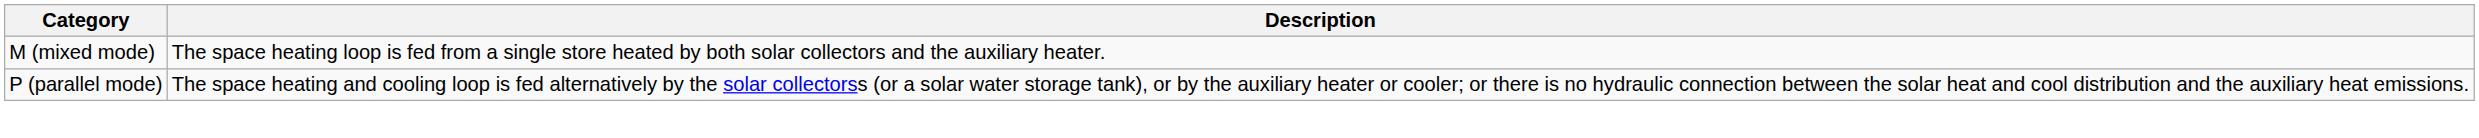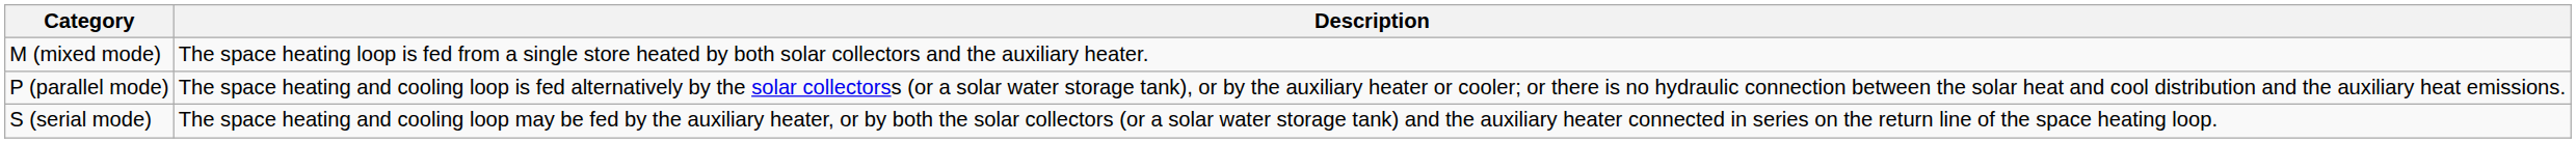 <table class="wikitable" border="1">
 <tr>
 <th>Category</th>
 <th>Description</th>
 </tr>
 <tr>
 <td>M (mixed mode)</td>
 <td>The space heating loop is fed from a single store heated by both solar collectors and the auxiliary heater.</td>
 </tr>
 <tr>
 <td>P (parallel mode)</td>
 <td>The space heating and cooling  loop is fed alternatively by the <a href='#'>solar collectors</a>s (or a solar water storage tank), or by the auxiliary heater or cooler; or there is no hydraulic connection between the solar heat and cool distribution and the auxiliary heat emissions.</td>
 </tr>
+<tr>
+<td>S (serial mode)</td>
+<td>The space heating and cooling  loop may be fed by the auxiliary heater, or by both the solar collectors (or a solar water storage tank) and the auxiliary heater connected in series on the return line of the space heating loop.</td>
+</tr>
 </table>
